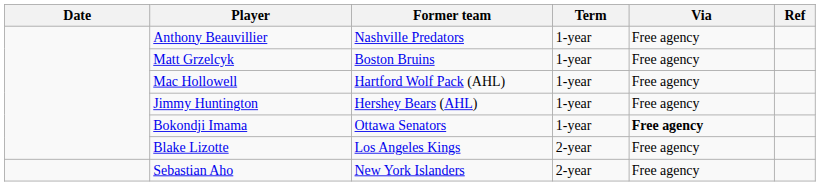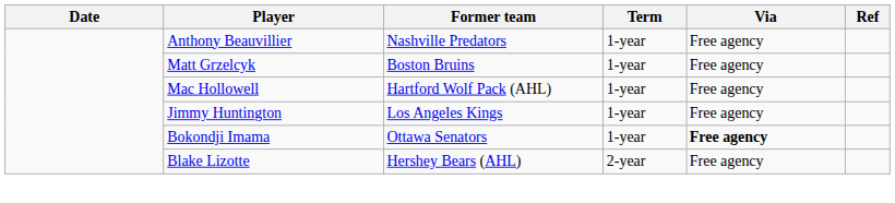 <table class="wikitable">
 <tr style="background:#ddd; text-align:center;">
 <th style="width: 10em;">Date</th>
 <th style="width: 14em;">Player</th>
 <th style="width: 14em;">Former team</th>
 <th style="width: 5em;">Term</th>
 <th style="width: 10em;">Via</th>
 <th style="width: 2.5em;">Ref</th>
 </tr>
 <tr>
 <td rowspan=6></td>
 <td><a href='#'>Anthony Beauvillier</a></td>
 <td><a href='#'>Nashville Predators</a></td>
 <td>1-year</td>
 <td>Free agency</td>
 <td></td>
 </tr>
 <tr>
 <td><a href='#'>Matt Grzelcyk</a></td>
 <td><a href='#'>Boston Bruins</a></td>
 <td>1-year</td>
 <td>Free agency</td>
 <td></td>
 </tr>
 <tr>
 <td><a href='#'>Mac Hollowell</a></td>
 <td><a href='#'>Hartford Wolf Pack</a> (AHL)</td>
 <td>1-year</td>
 <td>Free agency</td>
 <td></td>
 </tr>
 <tr>
 <td><a href='#'>Jimmy Huntington</a></td>
-<td><a href='#'>Hershey Bears</a> (<a href='#'>AHL</a>)</td>
+<td><a href='#'>Los Angeles Kings</a></td>
 <td>1-year</td>
 <td>Free agency</td>
 <td></td>
 </tr>
 <tr>
 <td><a href='#'>Bokondji Imama</a></td>
 <td><a href='#'>Ottawa Senators</a></td>
 <td>1-year</td>
 <td><strong>Free agency</strong></td>
 <td></td>
 </tr>
 <tr>
 <td><a href='#'>Blake Lizotte</a></td>
-<td><a href='#'>Los Angeles Kings</a></td>
-<td>2-year</td>
-<td>Free agency</td>
-<td></td>
-</tr>
-<tr>
-<td></td>
-<td><a href='#'>Sebastian Aho</a></td>
-<td><a href='#'>New York Islanders</a></td>
+<td><a href='#'>Hershey Bears</a> (<a href='#'>AHL</a>)</td>
 <td>2-year</td>
 <td>Free agency</td>
 <td></td>
 </tr>
 </table>
